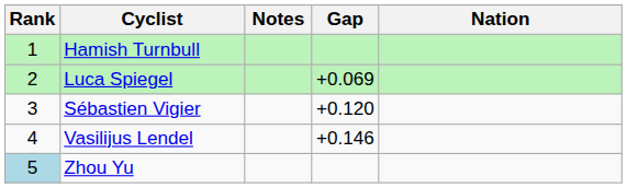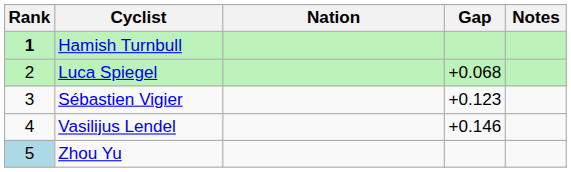 <table class="wikitable" style="text-align:center">
 <tr>
 <th width=30>Rank</th>
 <th width=150>Cyclist</th>
+<th width=200>Nation</th>
+<th width=30>Gap</th>
 <th width=50>Notes</th>
-<th width=30>Gap</th>
-<th width=200>Nation</th>
 </tr>
 <tr bgcolor=#bbf3bb>
-<td>1</td>
+<td><strong>1</strong></td>
 <td align=left><a href='#'>Hamish Turnbull</a></td>
+<td align=left></td>
 <td></td>
 <td></td>
-<td align=left></td>
 </tr>
 <tr bgcolor=#bbf3bb>
 <td>2</td>
 <td align=left><a href='#'>Luca Spiegel</a></td>
+<td align=left></td>
+<td>+0.068</td>
 <td></td>
-<td>+0.069</td>
-<td align=left></td>
 </tr>
 <tr>
 <td>3</td>
 <td align=left><a href='#'>Sébastien Vigier</a></td>
+<td align=left></td>
+<td>+0.123</td>
 <td></td>
-<td>+0.120</td>
-<td align=left></td>
 </tr>
 <tr>
 <td>4</td>
 <td align=left><a href='#'>Vasilijus Lendel</a></td>
+<td align=left></td>
+<td>+0.146</td>
 <td></td>
-<td>+0.146</td>
-<td align=left></td>
 </tr>
 <tr>
 <td style="background: lightblue;">5</td>
 <td align=left><a href='#'>Zhou Yu</a></td>
+<td align=left></td>
 <td></td>
 <td></td>
-<td align=left></td>
 </tr>
 </table>
